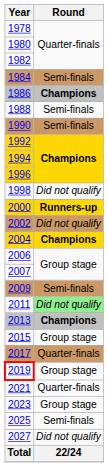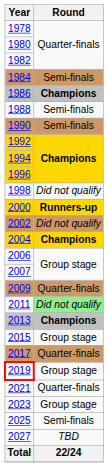 <table class="wikitable" style="text-align: center;">
 <tr>
 <th>Year</th>
 <th>Round</th>
 </tr>
 <tr>
 <td> <a href='#'>1978</a></td>
 <td rowspan=3>Quarter-finals</td>
 </tr>
 <tr>
 <td> <a href='#'>1980</a></td>
 </tr>
 <tr>
 <td> <a href='#'>1982</a></td>
 </tr>
 <tr bgcolor="#cc9966">
 <td> <a href='#'>1984</a></td>
 <td>Semi-finals</td>
 </tr>
 <tr bgcolor=silver>
 <td> <a href='#'>1986</a></td>
 <td><strong>Champions</strong></td>
 </tr>
 <tr>
 <td> <a href='#'>1988</a></td>
 <td>Semi-finals</td>
 </tr>
 <tr bgcolor="#cc9966">
 <td> <a href='#'>1990</a></td>
 <td>Semi-finals</td>
 </tr>
 <tr bgcolor=gold>
 <td> <a href='#'>1992</a></td>
 <td rowspan=3><strong>Champions</strong></td>
 </tr>
 <tr bgcolor=gold>
 <td> <a href='#'>1994</a></td>
 </tr>
 <tr bgcolor=gold>
 <td> <a href='#'>1996</a></td>
 </tr>
 <tr>
 <td> <a href='#'>1998</a></td>
 <td><em>Did not qualify</em></td>
 </tr>
 <tr bgcolor=gold>
 <td> <a href='#'>2000</a></td>
 <td><strong>Runners-up</strong></td>
 </tr>
 <tr bgcolor="#cc9966">
 <td> <a href='#'>2002</a></td>
 <td><em>Did not qualify</em></td>
 </tr>
 <tr bgcolor=gold>
 <td> <a href='#'>2004</a></td>
 <td><strong>Champions</strong></td>
 </tr>
 <tr>
 <td> <a href='#'>2006</a></td>
 <td rowspan=2>Group stage</td>
 </tr>
 <tr>
 <td> <a href='#'>2007</a></td>
 </tr>
 <tr bgcolor="#cc9966">
 <td> <a href='#'>2009</a></td>
-<td>Semi-finals</td>
+<td>Quarter-finals</td>
 </tr>
 <tr>
 <td> <a href='#'>2011</a></td>
 <td style="background: lightgreen;"><em>Did not qualify</em></td>
 </tr>
 <tr bgcolor=silver>
 <td> <a href='#'>2013</a></td>
 <td><strong>Champions</strong></td>
 </tr>
 <tr>
 <td> <a href='#'>2015</a></td>
 <td>Group stage</td>
 </tr>
 <tr bgcolor="#cc9966">
 <td> <a href='#'>2017</a></td>
 <td>Quarter-finals</td>
 </tr>
 <tr>
 <td style="border: 3px solid red"> <a href='#'>2019</a></td>
 <td>Group stage</td>
 </tr>
 <tr>
 <td>  <a href='#'>2021</a></td>
 <td>Quarter-finals</td>
 </tr>
 <tr>
 <td>  <a href='#'>2023</a></td>
 <td>Group stage</td>
 </tr>
 <tr>
 <td> <a href='#'>2025</a></td>
 <td>Semi-finals</td>
 </tr>
 <tr>
 <td>  <a href='#'>2027</a></td>
-<td><em>Did not qualify</em></td>
+<td><em>TBD</em></td>
 </tr>
 <tr>
 <th><strong>Total</strong></th>
 <th><strong>22/24</strong></th>
 </tr>
 <tr>
 </tr>
 </table>
